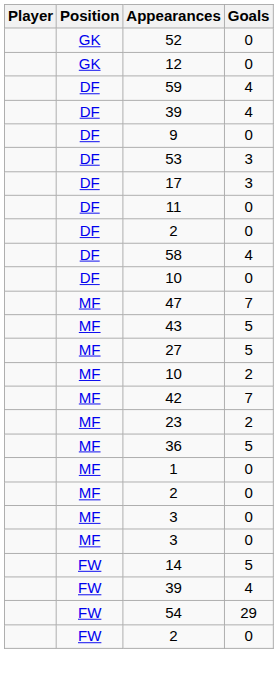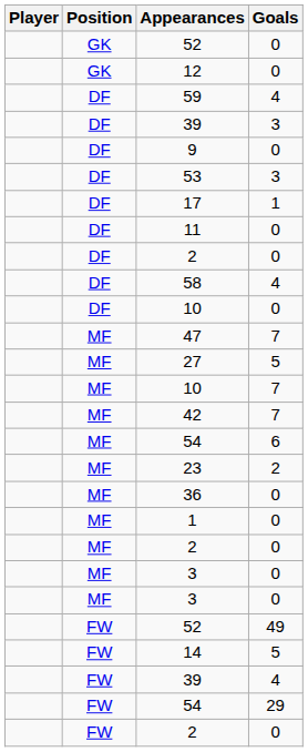 <table class="wikitable sortable" style="text-align: center;">
 <tr>
 <th>Player</th>
 <th>Position</th>
 <th>Appearances</th>
 <th>Goals</th>
 </tr>
 <tr>
 <td align="left"> </td>
 <td><a href='#'>GK</a></td>
 <td>52</td>
 <td>0</td>
 </tr>
 <tr>
 <td align="left"> </td>
 <td><a href='#'>GK</a></td>
 <td>12</td>
 <td>0</td>
 </tr>
 <tr>
 <td align="left"> </td>
 <td><a href='#'>DF</a></td>
 <td>59</td>
 <td>4</td>
 </tr>
 <tr>
 <td align="left"> </td>
 <td><a href='#'>DF</a></td>
 <td>39</td>
-<td>4</td>
+<td>3</td>
 </tr>
 <tr>
 <td align="left"> </td>
 <td><a href='#'>DF</a></td>
 <td>9</td>
 <td>0</td>
 </tr>
 <tr>
 <td align="left"> </td>
 <td><a href='#'>DF</a></td>
 <td>53</td>
 <td>3</td>
 </tr>
 <tr>
 <td align="left"> </td>
 <td><a href='#'>DF</a></td>
 <td>17</td>
-<td>3</td>
+<td>1</td>
 </tr>
 <tr>
 <td align="left"> </td>
 <td><a href='#'>DF</a></td>
 <td>11</td>
 <td>0</td>
 </tr>
 <tr>
 <td align="left"> </td>
 <td><a href='#'>DF</a></td>
 <td>2</td>
 <td>0</td>
 </tr>
 <tr>
 <td align="left"> </td>
 <td><a href='#'>DF</a></td>
 <td>58</td>
 <td>4</td>
 </tr>
 <tr>
 <td align="left"> </td>
 <td><a href='#'>DF</a></td>
 <td>10</td>
 <td>0</td>
 </tr>
 <tr>
 <td align="left"> </td>
 <td><a href='#'>MF</a></td>
 <td>47</td>
 <td>7</td>
 </tr>
 <tr>
 <td align="left"> </td>
 <td><a href='#'>MF</a></td>
-<td>43</td>
-<td>5</td>
-</tr>
-<tr>
-<td align="left"> </td>
-<td><a href='#'>MF</a></td>
 <td>27</td>
 <td>5</td>
 </tr>
 <tr>
 <td align="left"> </td>
 <td><a href='#'>MF</a></td>
 <td>10</td>
-<td>2</td>
+<td>7</td>
 </tr>
 <tr>
 <td align="left"> </td>
 <td><a href='#'>MF</a></td>
 <td>42</td>
 <td>7</td>
+</tr>
+<tr>
+<td align="left"> </td>
+<td><a href='#'>MF</a></td>
+<td>54</td>
+<td>6</td>
 </tr>
 <tr>
 <td align="left"> </td>
 <td><a href='#'>MF</a></td>
 <td>23</td>
 <td>2</td>
 </tr>
 <tr>
 <td align="left"> </td>
 <td><a href='#'>MF</a></td>
 <td>36</td>
-<td>5</td>
+<td>0</td>
 </tr>
 <tr>
 <td align="left"> </td>
 <td><a href='#'>MF</a></td>
 <td>1</td>
 <td>0</td>
 </tr>
 <tr>
 <td align="left"> </td>
 <td><a href='#'>MF</a></td>
 <td>2</td>
 <td>0</td>
 </tr>
 <tr>
 <td align="left"> </td>
 <td><a href='#'>MF</a></td>
 <td>3</td>
 <td>0</td>
 </tr>
 <tr>
 <td align="left"> </td>
 <td><a href='#'>MF</a></td>
 <td>3</td>
 <td>0</td>
 </tr>
 <tr>
 <td align="left"> </td>
 <td><a href='#'>FW</a></td>
+<td>52</td>
+<td>49</td>
+</tr>
+<tr>
+<td align="left"> </td>
+<td><a href='#'>FW</a></td>
 <td>14</td>
 <td>5</td>
 </tr>
 <tr>
 <td align="left"> </td>
 <td><a href='#'>FW</a></td>
 <td>39</td>
 <td>4</td>
 </tr>
 <tr>
 <td align="left"> </td>
 <td><a href='#'>FW</a></td>
 <td>54</td>
 <td>29</td>
 </tr>
 <tr>
 <td align="left"> </td>
 <td><a href='#'>FW</a></td>
 <td>2</td>
 <td>0</td>
 </tr>
 </table>
